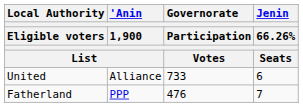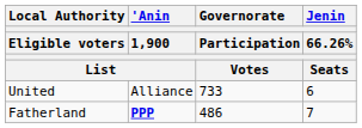 <table class="wikitable">
 <tr>
 <th style="text-align:left;">Local Authority</th>
 <th style="text-align:left;"><a href='#'>'Anin</a></th>
 <th style="text-align:left;">Governorate</th>
 <th style="text-align:left;"><a href='#'>Jenin</a></th>
 </tr>
 <tr>
 <th colspan=4></th>
 </tr>
 <tr>
 <th style="text-align:left;">Eligible voters</th>
 <th style="text-align:left;">1,900</th>
 <th style="text-align:left;">Participation</th>
 <th style="text-align:left;">66.26%</th>
 </tr>
 <tr>
 <th colspan=4></th>
 </tr>
 <tr>
 <th colspan=2>List</th>
 <th>Votes</th>
 <th>Seats</th>
 </tr>
 <tr>
 <td>United</td>
 <td>Alliance</td>
 <td>733</td>
 <td>6</td>
 </tr>
 <tr>
 <td>Fatherland</td>
-<td><a href='#'>PPP</a></td>
-<td>476</td>
+<td><strong><a href='#'>PPP</a></strong></td>
+<td>486</td>
 <td>7</td>
 </tr>
 </table>
